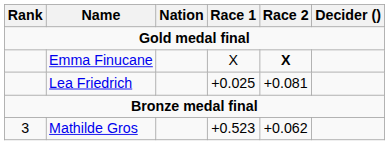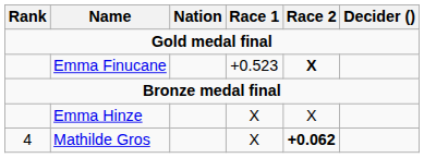 <table class="wikitable" style="text-align:center">
 <tr>
 <th>Rank</th>
 <th>Name</th>
 <th>Nation</th>
 <th>Race 1</th>
 <th>Race 2</th>
 <th>Decider ()</th>
 </tr>
 <tr>
 <td colspan=6><strong>Gold medal final</strong></td>
 </tr>
 <tr>
 <td></td>
 <td align=left><a href='#'>Emma Finucane</a></td>
 <td align=left></td>
-<td>X</td>
+<td>+0.523</td>
 <td><strong>X</strong></td>
-<td></td>
-</tr>
-<tr>
-<td></td>
-<td align=left><a href='#'>Lea Friedrich</a></td>
-<td align=left></td>
-<td>+0.025</td>
-<td>+0.081</td>
 <td></td>
 </tr>
 <tr>
 <td colspan=6><strong>Bronze medal final</strong></td>
 </tr>
 <tr>
-<td>3</td>
+<td></td>
+<td align=left><a href='#'>Emma Hinze</a></td>
+<td align=left></td>
+<td>X</td>
+<td>X</td>
+<td></td>
+</tr>
+<tr>
+<td>4</td>
 <td align=left><a href='#'>Mathilde Gros</a></td>
 <td align=left></td>
-<td>+0.523</td>
-<td>+0.062</td>
+<td>X</td>
+<td><strong>+0.062</strong></td>
 <td></td>
 </tr>
 </table>
